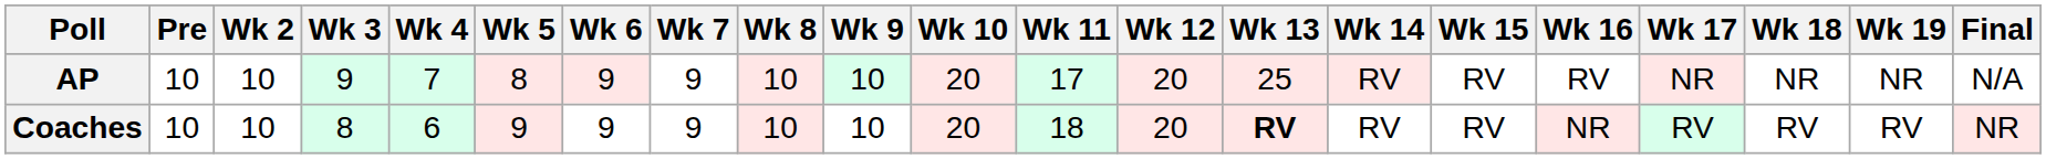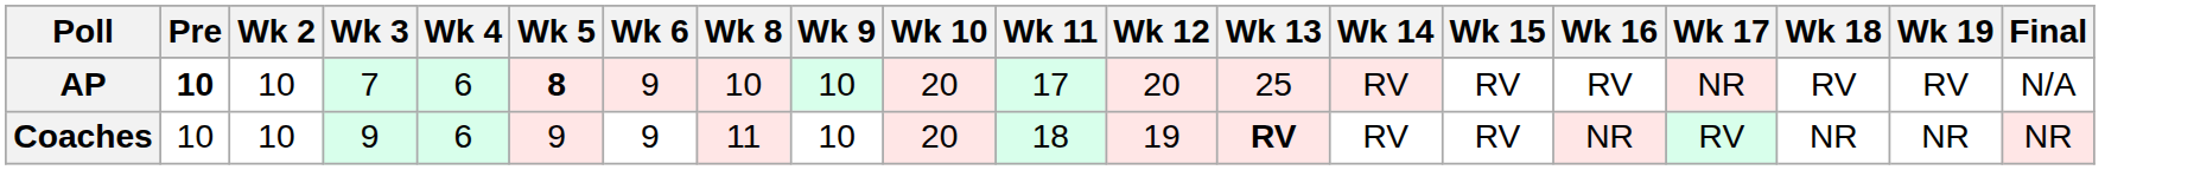 <table class="wikitable" style="white-space:nowrap;text-align:center;">
 <tr>
 <th>Poll</th>
 <th>Pre</th>
 <th>Wk 2</th>
 <th>Wk 3</th>
 <th>Wk 4</th>
 <th>Wk 5</th>
 <th>Wk 6</th>
-<th>Wk 7</th>
 <th>Wk 8</th>
 <th>Wk 9</th>
 <th>Wk 10</th>
 <th>Wk 11</th>
 <th>Wk 12</th>
 <th>Wk 13</th>
 <th>Wk 14</th>
 <th>Wk 15</th>
 <th>Wk 16</th>
 <th>Wk 17</th>
 <th>Wk 18</th>
 <th>Wk 19</th>
 <th>Final</th>
 </tr>
 <tr>
 <th>AP</th>
+<td style="background:#FFF;"><strong>10</strong></td>
 <td style="background:#FFF;">10</td>
-<td style="background:#FFF;">10</td>
-<td style="background:#D8FFEB;">9</td>
 <td style="background:#D8FFEB;">7</td>
-<td style="background:#FFE6E6;">8</td>
+<td style="background:#D8FFEB;">6</td>
+<td style="background:#FFE6E6;"><strong>8</strong></td>
 <td style="background:#FFE6E6;">9</td>
-<td style="background:#FFF;">9</td>
 <td style="background:#FFE6E6;">10</td>
 <td style="background:#D8FFEB;">10</td>
 <td style="background:#FFE6E6;">20</td>
 <td style="background:#D8FFEB;">17</td>
 <td style="background:#FFE6E6;">20</td>
 <td style="background:#FFE6E6;">25</td>
 <td style="background:#FFE6E6;">RV</td>
 <td style="background:#FFF;">RV</td>
 <td style="background:#FFF;">RV</td>
 <td style="background:#FFE6E6;">NR</td>
-<td style="background:#FFF;">NR</td>
-<td style="background:#FFF;">NR</td>
+<td style="background:#FFF;">RV</td>
+<td style="background:#FFF;">RV</td>
 <td style="background:#FFF;">N/A</td>
 </tr>
 <tr>
 <th>Coaches</th>
 <td style="background:#FFF;">10</td>
 <td style="background:#FFF;">10</td>
-<td style="background:#D8FFEB;">8</td>
+<td style="background:#D8FFEB;">9</td>
 <td style="background:#D8FFEB;">6</td>
 <td style="background:#FFE6E6;">9</td>
 <td style="background:#FFF;">9</td>
-<td style="background:#FFF;">9</td>
-<td style="background:#FFE6E6;">10</td>
+<td style="background:#FFE6E6;">11</td>
 <td style="background:#FFF;">10</td>
 <td style="background:#FFE6E6;">20</td>
 <td style="background:#D8FFEB;">18</td>
-<td style="background:#FFE6E6;">20</td>
+<td style="background:#FFE6E6;">19</td>
 <td style="background:#FFE6E6;"><strong>RV</strong></td>
 <td style="background:#FFF;">RV</td>
 <td style="background:#FFF;">RV</td>
 <td style="background:#FFE6E6;">NR</td>
 <td style="background:#D8FFEB;">RV</td>
-<td style="background:#FFF;">RV</td>
-<td style="background:#FFF;">RV</td>
+<td style="background:#FFF;">NR</td>
+<td style="background:#FFF;">NR</td>
 <td style="background:#FFE6E6;">NR</td>
 </tr>
 </table>
